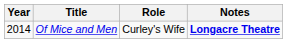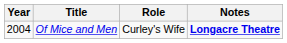 <table class="wikitable">
 <tr>
 <th>Year</th>
 <th>Title</th>
 <th>Role</th>
 <th class="unsortable">Notes</th>
 </tr>
 <tr>
-<td>2014</td>
+<td>2004</td>
 <td><em><a href='#'>Of Mice and Men</a></em></td>
 <td>Curley's Wife</td>
 <td><strong><a href='#'>Longacre Theatre</a></strong></td>
 </tr>
 </table>
